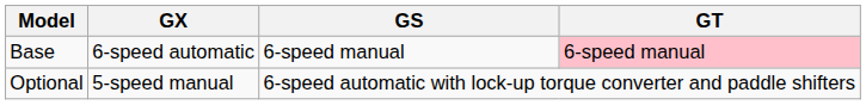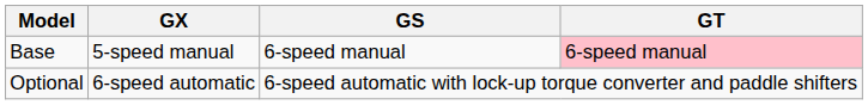 <table class="wikitable collapsible">
 <tr>
 <th>Model</th>
 <th>GX</th>
 <th>GS</th>
 <th>GT</th>
 </tr>
 <tr>
 <td>Base</td>
-<td>6-speed automatic</td>
+<td>5-speed manual</td>
 <td>6-speed manual</td>
 <td style="background: pink;">6-speed manual</td>
 </tr>
 <tr>
 <td>Optional</td>
-<td>5-speed manual</td>
+<td>6-speed automatic</td>
 <td colspan=2>6-speed automatic with lock-up torque converter and paddle shifters</td>
 </tr>
 </table>
